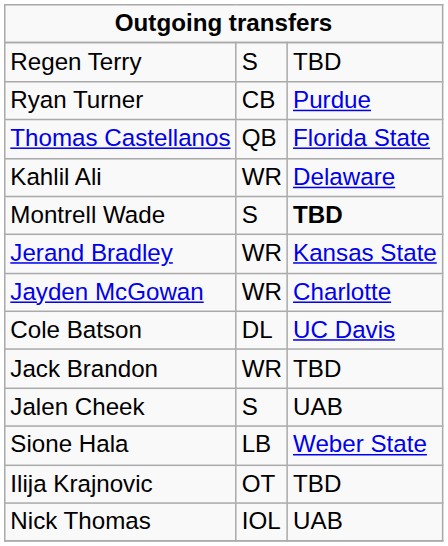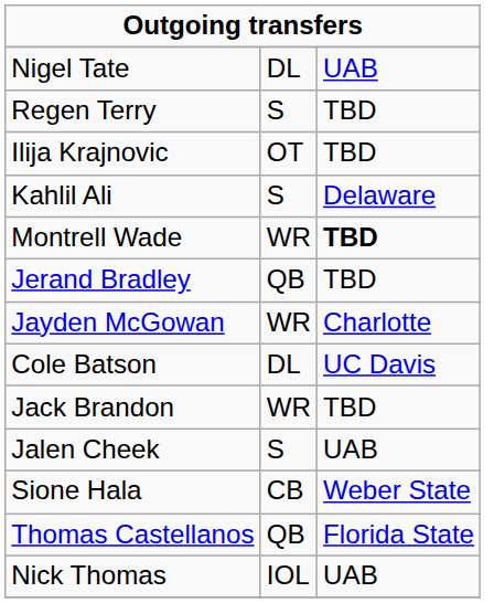 <table class="wikitable">
 <tr>
 <td align="center" Colspan="3"><strong>Outgoing transfers</strong><br></td>
 </tr>
 <tr>
 </tr>
 <tr>
+<td>Nigel Tate</td>
+<td>DL</td>
+<td><a href='#'>UAB</a></td>
+</tr>
+<tr>
 <td>Regen Terry</td>
 <td>S</td>
 <td>TBD</td>
 </tr>
 <tr>
-<td>Ryan Turner</td>
-<td>CB</td>
-<td><a href='#'>Purdue</a></td>
-</tr>
-<tr>
-<td><a href='#'>Thomas Castellanos</a></td>
-<td>QB</td>
-<td><a href='#'>Florida State</a></td>
+<td>Ilija Krajnovic</td>
+<td>OT</td>
+<td>TBD</td>
 </tr>
 <tr>
 <td>Kahlil Ali</td>
-<td>WR</td>
+<td>S</td>
 <td><a href='#'>Delaware</a></td>
 </tr>
 <tr>
 <td>Montrell Wade</td>
-<td>S</td>
+<td>WR</td>
 <td><strong>TBD</strong></td>
 </tr>
 <tr>
 <td><a href='#'>Jerand Bradley</a></td>
-<td>WR</td>
-<td><a href='#'>Kansas State</a></td>
+<td>QB</td>
+<td>TBD</td>
 </tr>
 <tr>
 <td><a href='#'>Jayden McGowan</a></td>
 <td>WR</td>
 <td><a href='#'>Charlotte</a></td>
 </tr>
 <tr>
 <td>Cole Batson</td>
 <td>DL</td>
 <td><a href='#'>UC Davis</a></td>
 </tr>
 <tr>
 <td>Jack Brandon</td>
 <td>WR</td>
 <td>TBD</td>
 </tr>
 <tr>
 <td>Jalen Cheek</td>
 <td>S</td>
 <td>UAB</td>
 </tr>
 <tr>
 <td>Sione Hala</td>
-<td>LB</td>
+<td>CB</td>
 <td><a href='#'>Weber State</a></td>
 </tr>
 <tr>
-<td>Ilija Krajnovic</td>
-<td>OT</td>
-<td>TBD</td>
+<td><a href='#'>Thomas Castellanos</a></td>
+<td>QB</td>
+<td><a href='#'>Florida State</a></td>
 </tr>
 <tr>
 <td>Nick Thomas</td>
 <td>IOL</td>
 <td>UAB</td>
 </tr>
 <tr>
 </tr>
 </table>
